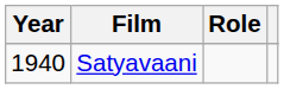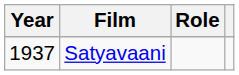 <table class="wikitable sortable">
 <tr>
 <th>Year</th>
 <th>Film</th>
 <th>Role</th>
 <th></th>
 </tr>
 <tr>
 </tr>
 <tr>
-<td>1940</td>
+<td>1937</td>
 <td><a href='#'>Satyavaani</a></td>
 <td></td>
 <td></td>
 </tr>
 </table>
